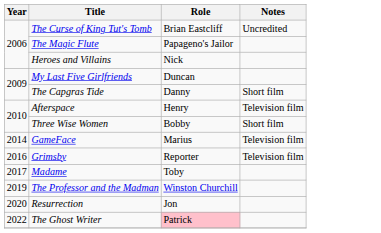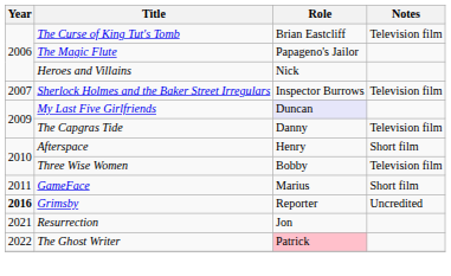 <table class="wikitable sortable">
 <tr>
 <th>Year</th>
 <th>Title</th>
 <th>Role</th>
 <th>Notes</th>
 </tr>
 <tr>
 <td rowspan="3">2006</td>
 <td><em><a href='#'>The Curse of King Tut's Tomb</a></em></td>
 <td>Brian Eastcliff</td>
-<td>Uncredited</td>
+<td>Television film</td>
 </tr>
 <tr>
 <td><em><a href='#'>The Magic Flute</a></em></td>
 <td>Papageno's Jailor</td>
 <td></td>
 </tr>
 <tr>
 <td><em>Heroes and Villains</em></td>
 <td>Nick</td>
 <td></td>
 </tr>
 <tr>
+<td>2007</td>
+<td><em><a href='#'>Sherlock Holmes and the Baker Street Irregulars</a></em></td>
+<td>Inspector Burrows</td>
+<td>Television film</td>
+</tr>
+<tr>
 <td rowspan="2">2009</td>
 <td><em><a href='#'>My Last Five Girlfriends</a></em></td>
-<td>Duncan</td>
+<td style="background: lavender;">Duncan</td>
 <td></td>
 </tr>
 <tr>
 <td><em>The Capgras Tide</em></td>
 <td>Danny</td>
-<td>Short film</td>
+<td>Television film</td>
 </tr>
 <tr>
 <td rowspan="2">2010</td>
 <td><em>Afterspace</em></td>
 <td>Henry</td>
-<td>Television film</td>
+<td>Short film</td>
 </tr>
 <tr>
 <td><em>Three Wise Women</em></td>
 <td>Bobby</td>
+<td>Television film</td>
+</tr>
+<tr>
+<td>2011</td>
+<td><em><a href='#'>GameFace</a></em></td>
+<td>Marius</td>
 <td>Short film</td>
 </tr>
 <tr>
-<td>2014</td>
-<td><em><a href='#'>GameFace</a></em></td>
-<td>Marius</td>
-<td>Television film</td>
+<td><strong>2016</strong></td>
+<td><em><a href='#'>Grimsby</a></em></td>
+<td>Reporter</td>
+<td>Uncredited</td>
 </tr>
 <tr>
-<td>2016</td>
-<td><em><a href='#'>Grimsby</a></em></td>
-<td>Reporter</td>
-<td>Television film</td>
-</tr>
-<tr>
-<td>2017</td>
-<td><em><a href='#'>Madame</a></em></td>
-<td>Toby</td>
-<td></td>
-</tr>
-<tr>
-<td>2019</td>
-<td><em><a href='#'>The Professor and the Madman</a></em></td>
-<td><a href='#'>Winston Churchill</a></td>
-<td></td>
-</tr>
-<tr>
-<td>2020</td>
+<td>2021</td>
 <td><em>Resurrection</em></td>
 <td>Jon</td>
 <td></td>
 </tr>
 <tr>
 <td>2022</td>
 <td><em>The Ghost Writer</em></td>
 <td style="background: pink;">Patrick</td>
 <td></td>
 </tr>
 <tr>
 </tr>
 </table>
